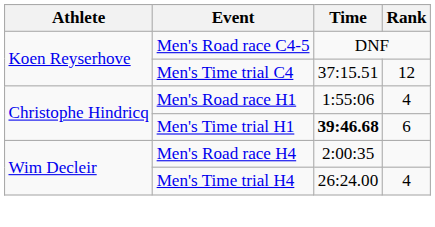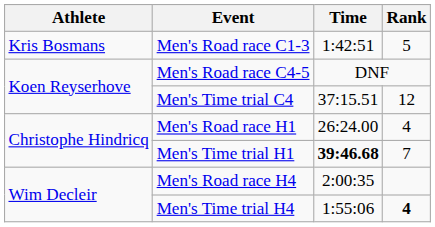 <table class=wikitable>
 <tr>
 <th>Athlete</th>
 <th>Event</th>
 <th>Time</th>
 <th>Rank</th>
+</tr>
+<tr>
+<td><a href='#'>Kris Bosmans</a></td>
+<td><a href='#'>Men's Road race C1-3</a></td>
+<td align="center">1:42:51</td>
+<td align="center">5</td>
 </tr>
 <tr>
 <td rowspan=2><a href='#'>Koen Reyserhove</a></td>
 <td><a href='#'>Men's Road race C4-5</a></td>
 <td align="center" colspan=2>DNF</td>
 </tr>
 <tr>
 <td><a href='#'>Men's Time trial C4</a></td>
 <td align="center">37:15.51</td>
 <td align="center">12</td>
 </tr>
 <tr>
 <td rowspan=2><a href='#'>Christophe Hindricq</a></td>
 <td><a href='#'>Men's Road race H1</a></td>
-<td align="center">1:55:06</td>
+<td align="center">26:24.00</td>
 <td align="center">4</td>
 </tr>
 <tr>
 <td><a href='#'>Men's Time trial H1</a></td>
 <td align="center"><strong>39:46.68</strong></td>
-<td align="center">6</td>
+<td align="center">7</td>
 </tr>
 <tr>
 <td rowspan=2><a href='#'>Wim Decleir</a></td>
 <td><a href='#'>Men's Road race H4</a></td>
 <td align="center">2:00:35</td>
 <td align="center"></td>
 </tr>
 <tr>
 <td><a href='#'>Men's Time trial H4</a></td>
-<td align="center">26:24.00</td>
-<td align="center">4</td>
+<td align="center">1:55:06</td>
+<td align="center"><strong>4</strong></td>
 </tr>
 </table>
